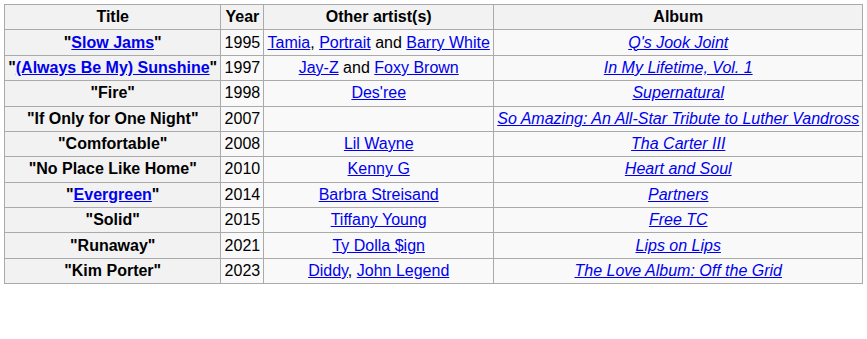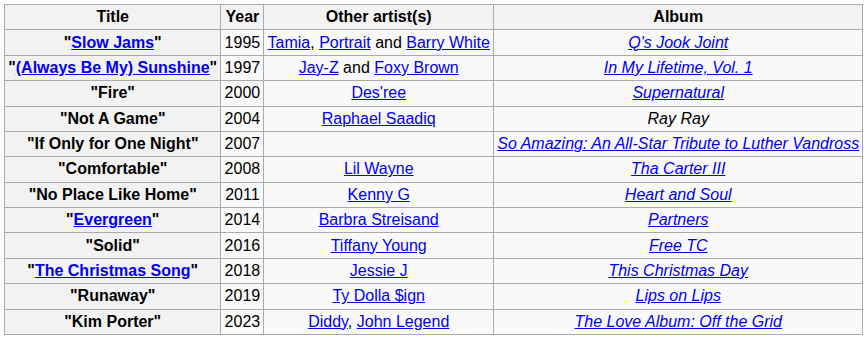 <table class="wikitable plainrowheaders" style="text-align:center;">
 <tr>
 <th scope="col">Title</th>
 <th scope="col">Year</th>
 <th scope="col">Other artist(s)</th>
 <th scope="col">Album</th>
 </tr>
 <tr>
 <th scope="row">"<a href='#'>Slow Jams</a>"</th>
 <td>1995</td>
 <td><a href='#'>Tamia</a>, <a href='#'>Portrait</a> and <a href='#'>Barry White</a></td>
 <td><em><a href='#'>Q's Jook Joint</a></em></td>
 </tr>
 <tr>
 <th scope="row">"<a href='#'>(Always Be My) Sunshine</a>"</th>
 <td>1997</td>
 <td><a href='#'>Jay-Z</a> and <a href='#'>Foxy Brown</a></td>
 <td><em><a href='#'>In My Lifetime, Vol. 1</a></em></td>
 </tr>
 <tr>
 <th scope="row">"Fire"</th>
-<td>1998</td>
+<td>2000</td>
 <td><a href='#'>Des'ree</a></td>
 <td><em><a href='#'>Supernatural</a></em></td>
+</tr>
+<tr>
+<th scope="row">"Not A Game"</th>
+<td>2004</td>
+<td><a href='#'>Raphael Saadiq</a></td>
+<td><em>Ray Ray</em></td>
 </tr>
 <tr>
 <th scope="row">"If Only for One Night"</th>
 <td>2007</td>
 <td></td>
 <td><em><a href='#'>So Amazing: An All-Star Tribute to Luther Vandross</a></em></td>
 </tr>
 <tr>
 <th scope="row">"Comfortable"</th>
 <td>2008</td>
 <td><a href='#'>Lil Wayne</a></td>
 <td><em><a href='#'>Tha Carter III</a></em></td>
 </tr>
 <tr>
 <th scope="row">"No Place Like Home"</th>
-<td>2010</td>
+<td>2011</td>
 <td><a href='#'>Kenny G</a></td>
 <td><em><a href='#'>Heart and Soul</a></em></td>
 </tr>
 <tr>
 <th scope="row">"<a href='#'>Evergreen</a>"</th>
 <td>2014</td>
 <td><a href='#'>Barbra Streisand</a></td>
 <td><em><a href='#'>Partners</a></em></td>
 </tr>
 <tr>
 <th scope="row">"Solid"</th>
-<td>2015</td>
+<td>2016</td>
 <td><a href='#'>Tiffany Young</a></td>
 <td><em><a href='#'>Free TC</a></em></td>
 </tr>
 <tr>
+<th scope="row">"<a href='#'>The Christmas Song</a>"</th>
+<td>2018</td>
+<td><a href='#'>Jessie J</a></td>
+<td><em><a href='#'>This Christmas Day</a></em></td>
+</tr>
+<tr>
 <th scope="row">"Runaway"</th>
-<td>2021</td>
+<td>2019</td>
 <td><a href='#'>Ty Dolla $ign</a></td>
 <td><em><a href='#'>Lips on Lips</a></em></td>
 </tr>
 <tr>
 <th scope="row">"Kim Porter"</th>
 <td>2023</td>
 <td><a href='#'>Diddy</a>, <a href='#'>John Legend</a></td>
 <td><em><a href='#'>The Love Album: Off the Grid</a></em></td>
 </tr>
 </table>
